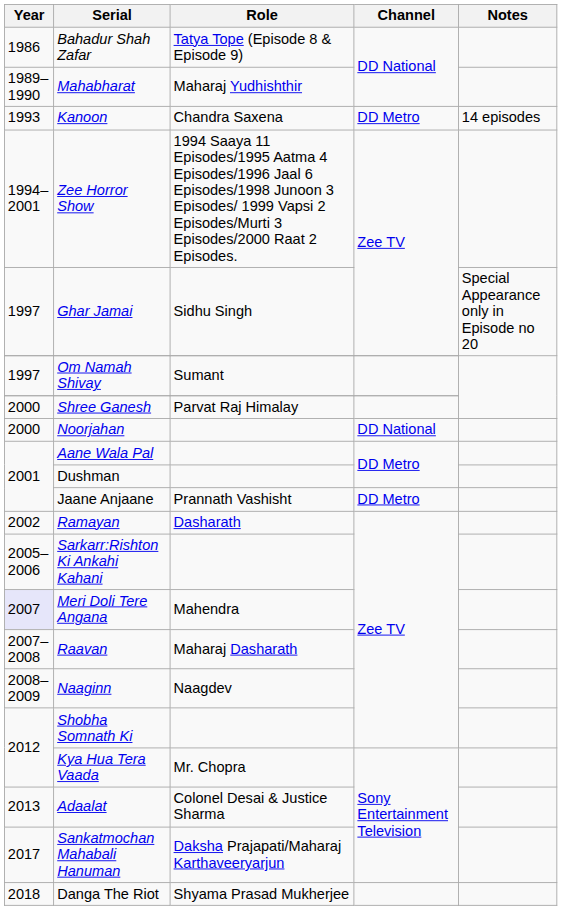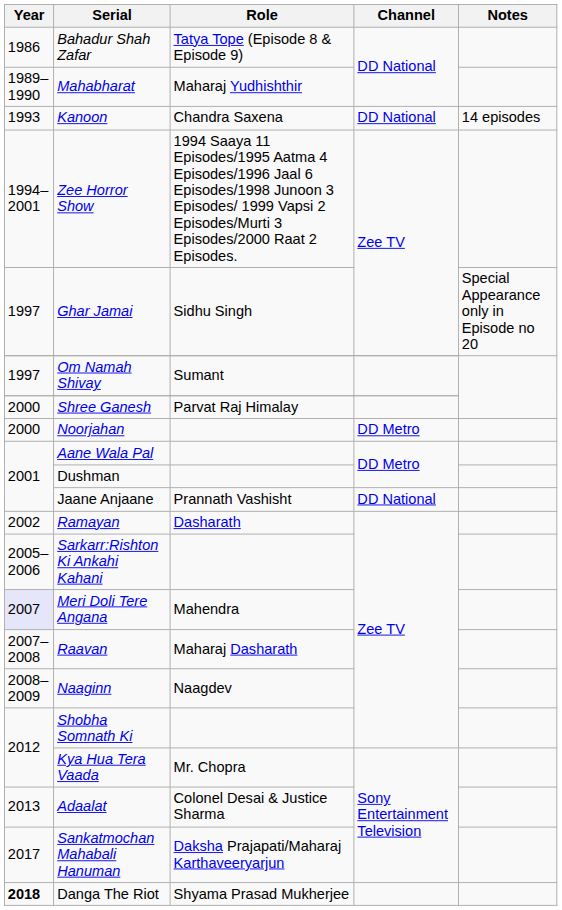 <table class="wikitable sortable">
 <tr>
 <th>Year</th>
 <th>Serial</th>
 <th>Role</th>
 <th>Channel</th>
 <th>Notes</th>
 </tr>
 <tr>
 <td>1986</td>
 <td><em>Bahadur Shah Zafar</em></td>
 <td><a href='#'>Tatya Tope</a> (Episode 8 & Episode 9)</td>
 <td rowspan = "2"><a href='#'>DD National</a></td>
 <td></td>
 </tr>
 <tr>
 <td>1989–1990</td>
 <td><em><a href='#'>Mahabharat</a></em></td>
 <td>Maharaj <a href='#'>Yudhishthir</a></td>
 <td></td>
 </tr>
 <tr>
 <td>1993</td>
 <td><em><a href='#'>Kanoon</a></em></td>
 <td>Chandra Saxena</td>
-<td><a href='#'>DD Metro</a></td>
+<td><a href='#'>DD National</a></td>
 <td>14 episodes</td>
 </tr>
 <tr>
 <td>1994–2001</td>
 <td><em><a href='#'>Zee Horror Show</a></em></td>
 <td>1994 Saaya 11 Episodes/1995 Aatma 4 Episodes/1996 Jaal 6 Episodes/1998 Junoon 3 Episodes/ 1999 Vapsi 2 Episodes/Murti 3 Episodes/2000 Raat 2 Episodes.</td>
 <td rowspan="2"><a href='#'>Zee TV</a></td>
 <td></td>
 </tr>
 <tr>
 <td>1997</td>
 <td><em><a href='#'>Ghar Jamai</a></em></td>
 <td>Sidhu Singh</td>
 <td>Special Appearance only in Episode no 20</td>
 </tr>
 <tr>
 </tr>
 <tr>
 <td>1997</td>
 <td><em><a href='#'>Om Namah Shivay</a></em></td>
 <td>Sumant</td>
 <td></td>
 </tr>
 <tr>
 </tr>
 <tr>
 <td>2000</td>
 <td><em><a href='#'>Shree Ganesh</a></em></td>
 <td>Parvat Raj Himalay</td>
 <td></td>
 </tr>
 <tr>
 <td>2000</td>
 <td><em><a href='#'>Noorjahan</a></em></td>
 <td></td>
-<td><a href='#'>DD National</a></td>
+<td><a href='#'>DD Metro</a></td>
 <td></td>
 </tr>
 <tr>
 <td Rowspan="3">2001</td>
 <td><em><a href='#'>Aane Wala Pal</a></em></td>
 <td></td>
 <td rowspan="2"><a href='#'>DD Metro</a></td>
 <td></td>
 </tr>
 <tr>
 <td>Dushman</td>
 <td></td>
 <td></td>
 </tr>
 <tr>
 <td>Jaane Anjaane</td>
 <td>Prannath Vashisht</td>
-<td><a href='#'>DD Metro</a></td>
+<td><a href='#'>DD National</a></td>
 <td></td>
 </tr>
 <tr>
 <td>2002</td>
 <td><em><a href='#'>Ramayan</a></em></td>
 <td><a href='#'>Dasharath</a></td>
 <td Rowspan="6"><a href='#'>Zee TV</a></td>
 <td></td>
 </tr>
 <tr>
 <td>2005–2006</td>
 <td><em><a href='#'>Sarkarr:Rishton Ki Ankahi Kahani</a></em></td>
 <td></td>
 <td></td>
 </tr>
 <tr>
 <td style="background: lavender;">2007</td>
 <td><em><a href='#'>Meri Doli Tere Angana</a></em></td>
 <td>Mahendra</td>
 <td></td>
 </tr>
 <tr>
 <td>2007–2008</td>
 <td><em><a href='#'>Raavan</a></em></td>
 <td>Maharaj <a href='#'>Dasharath</a></td>
 <td></td>
 </tr>
 <tr>
 <td>2008–2009</td>
 <td><em><a href='#'>Naaginn</a></em></td>
 <td>Naagdev</td>
 <td></td>
 </tr>
 <tr>
 <td Rowspan="2">2012</td>
 <td><em><a href='#'>Shobha Somnath Ki</a></em></td>
 <td></td>
 <td></td>
 </tr>
 <tr>
 <td><em><a href='#'>Kya Hua Tera Vaada</a></em></td>
 <td>Mr. Chopra</td>
 <td Rowspan="3"><a href='#'>Sony Entertainment Television</a></td>
 <td></td>
 </tr>
 <tr>
 <td>2013</td>
 <td><em><a href='#'>Adaalat</a></em></td>
 <td>Colonel Desai & Justice Sharma</td>
 <td></td>
 </tr>
 <tr>
 <td>2017</td>
 <td><em><a href='#'>Sankatmochan Mahabali Hanuman</a></em></td>
 <td><a href='#'>Daksha</a> Prajapati/Maharaj <a href='#'>Karthaveeryarjun</a></td>
 <td></td>
 </tr>
 <tr>
-<td>2018</td>
+<td><strong>2018</strong></td>
 <td>Danga The Riot</td>
 <td>Shyama Prasad Mukherjee</td>
 <td></td>
 <td></td>
 </tr>
 </table>
